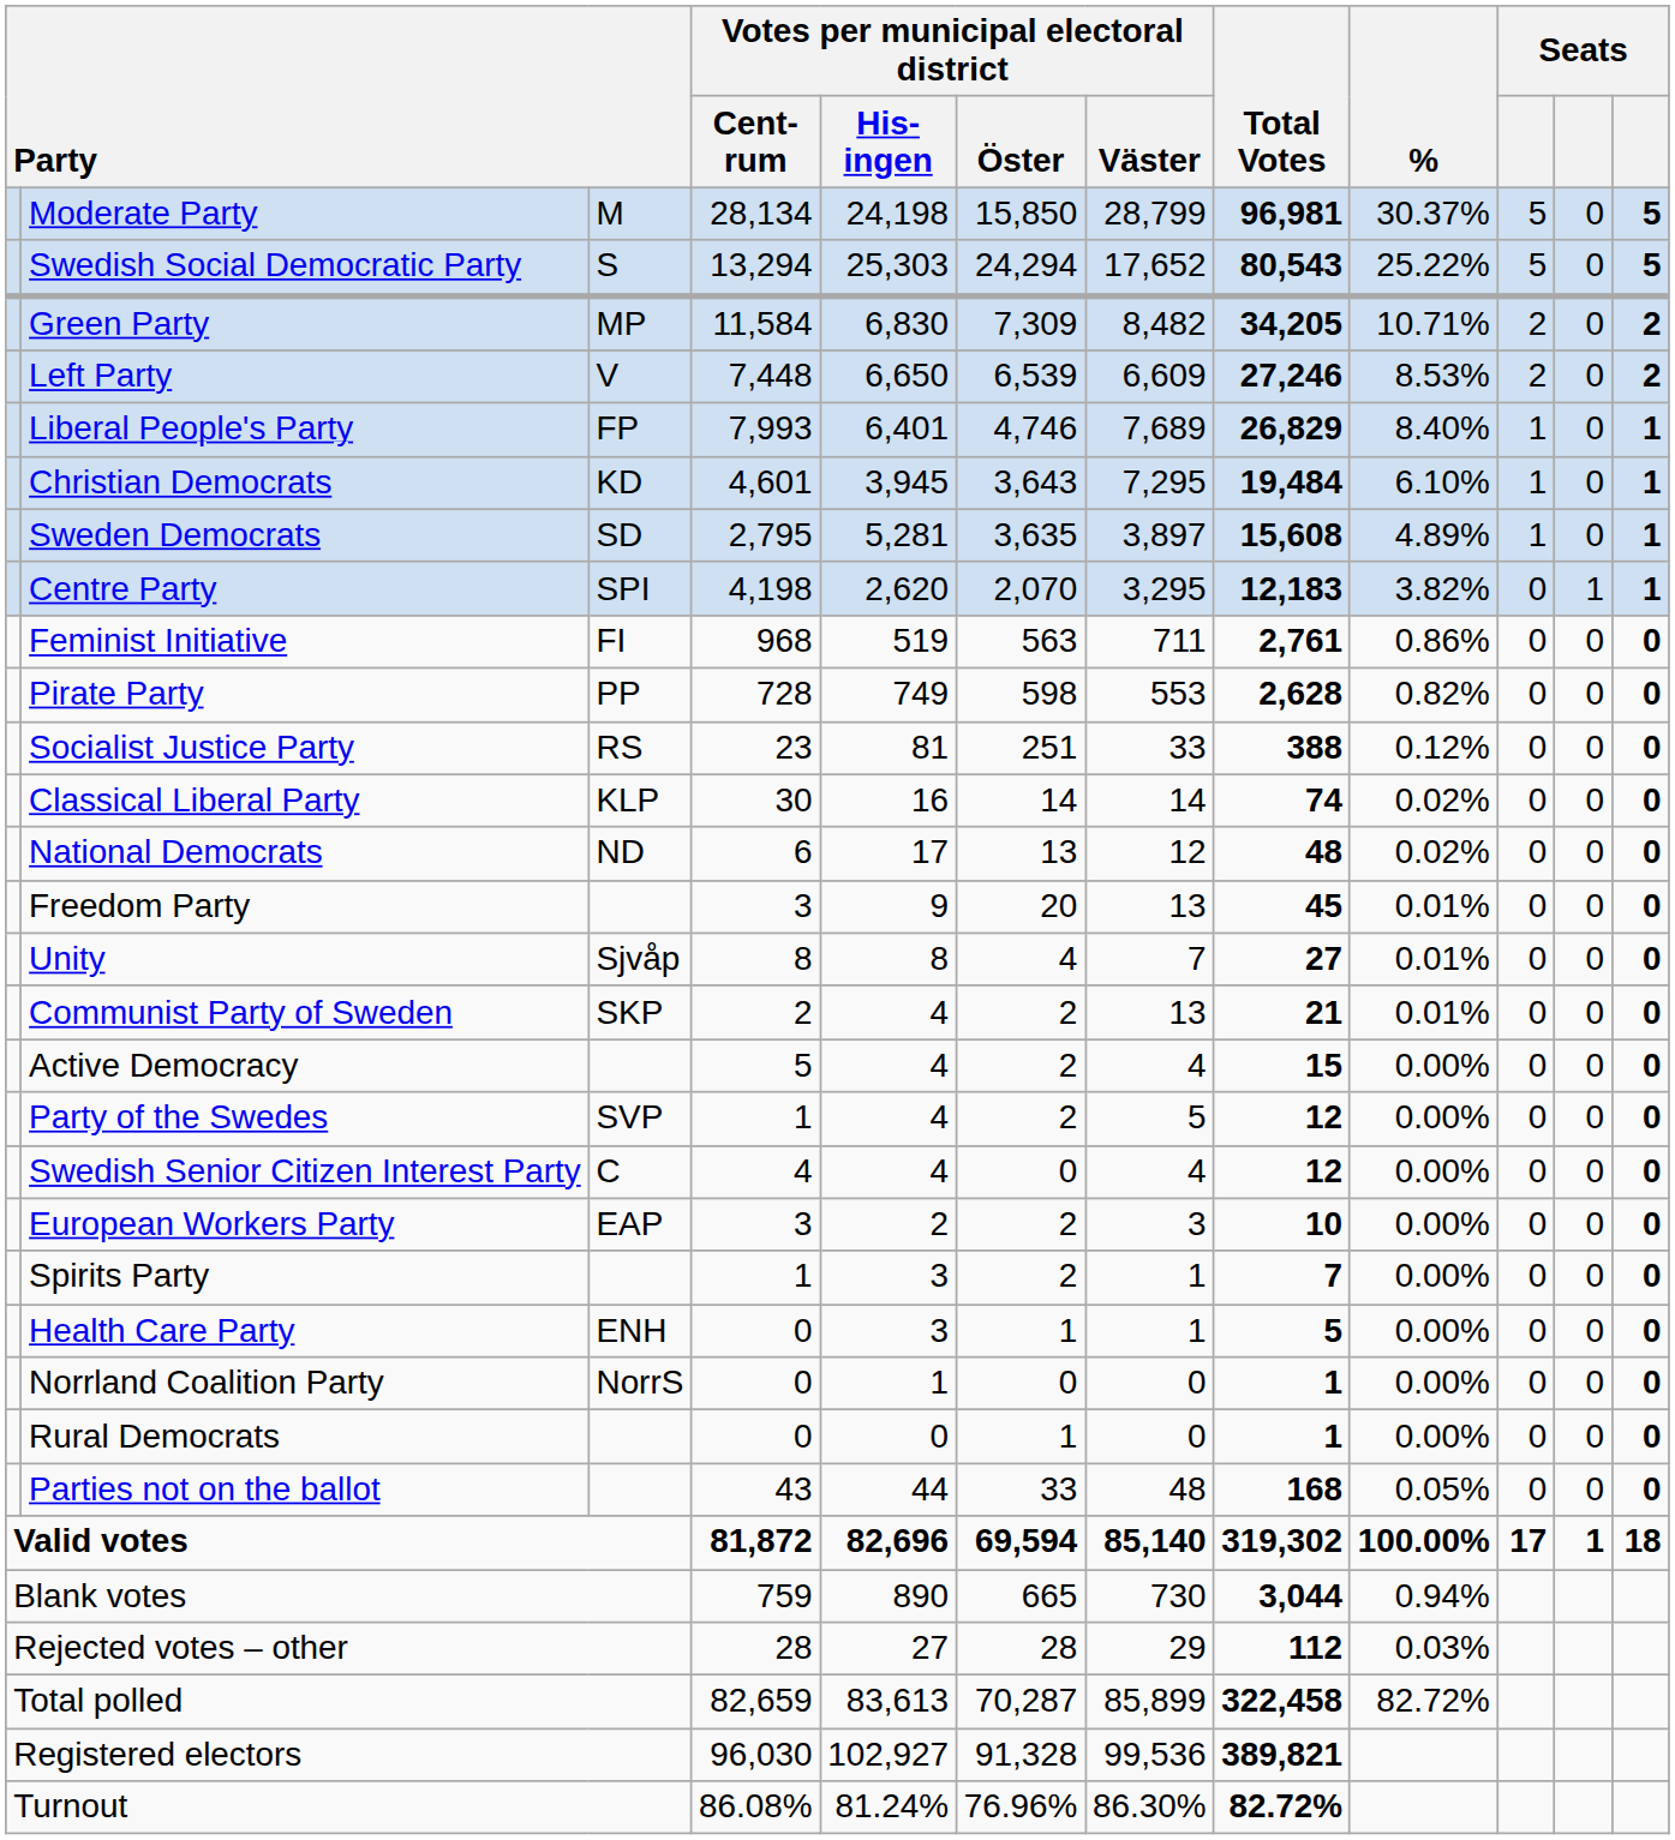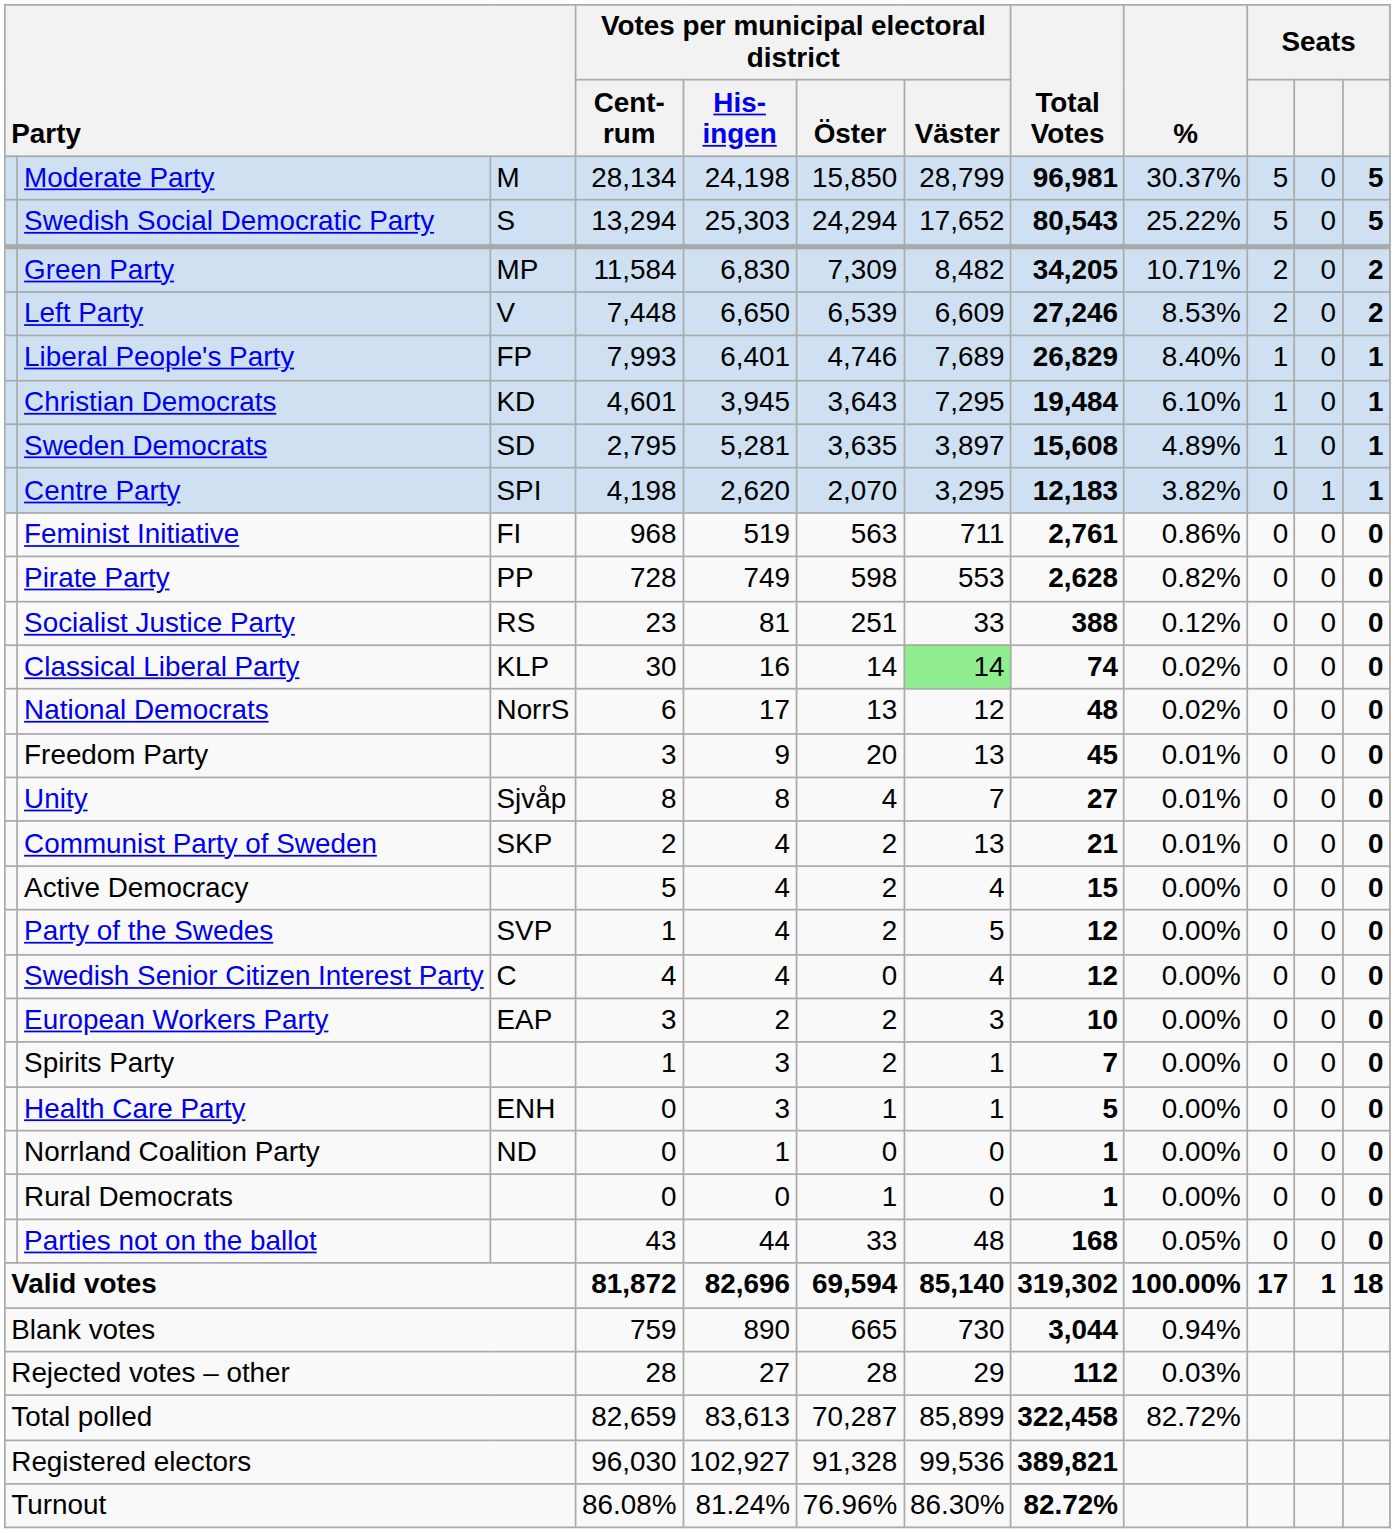 <table class="wikitable" border="1" style="text-align:right;">
 <tr>
 <th style="text-align:left;" valign=bottom rowspan=2 colspan=3>Party</th>
 <th colspan=4>Votes per municipal electoral district</th>
 <th align=center valign=bottom rowspan=2 width="50">Total Votes</th>
 <th align=center valign=bottom rowspan=2 width="50">%</th>
 <th colspan=3>Seats</th>
 </tr>
 <tr>
 <th align=center valign=bottom width="50">Cent- rum</th>
 <th align=center valign=bottom width="50"><a href='#'>His- ingen</a></th>
 <th align=center valign=bottom width="50">Öster</th>
 <th align=center valign=bottom width="50">Väster</th>
 <th align=center valign=bottom width="20"><small></small></th>
 <th align=center valign=bottom width="20"><small><a href='#'></a></small></th>
 <th align=center valign=bottom width="20"><small></small></th>
 </tr>
 <tr style="background:#CEE0F2;">
 <td></td>
 <td align=left><a href='#'>Moderate Party</a></td>
 <td align=left>M</td>
 <td>28,134</td>
 <td>24,198</td>
 <td>15,850</td>
 <td>28,799</td>
 <td><strong>96,981</strong></td>
 <td>30.37%</td>
 <td>5</td>
 <td>0</td>
 <td><strong>5</strong></td>
 </tr>
 <tr style="background:#CEE0F2;">
 <td></td>
 <td align=left style="white-space: nowrap;"><a href='#'>Swedish Social Democratic Party</a></td>
 <td align=left>S</td>
 <td>13,294</td>
 <td>25,303</td>
 <td>24,294</td>
 <td>17,652</td>
 <td><strong>80,543</strong></td>
 <td>25.22%</td>
 <td>5</td>
 <td>0</td>
 <td><strong>5</strong></td>
 </tr>
 <tr style="background:#CEE0F2; border-top:3px solid darkgray;">
 <td></td>
 <td align=left><a href='#'>Green Party</a></td>
 <td align=left>MP</td>
 <td>11,584</td>
 <td>6,830</td>
 <td>7,309</td>
 <td>8,482</td>
 <td><strong>34,205</strong></td>
 <td>10.71%</td>
 <td>2</td>
 <td>0</td>
 <td><strong>2</strong></td>
 </tr>
 <tr style="background:#CEE0F2;">
 <td></td>
 <td align=left><a href='#'>Left Party</a></td>
 <td align=left>V</td>
 <td>7,448</td>
 <td>6,650</td>
 <td>6,539</td>
 <td>6,609</td>
 <td><strong>27,246</strong></td>
 <td>8.53%</td>
 <td>2</td>
 <td>0</td>
 <td><strong>2</strong></td>
 </tr>
 <tr style="background:#CEE0F2;">
 <td></td>
 <td align=left><a href='#'>Liberal People's Party</a></td>
 <td align=left>FP</td>
 <td>7,993</td>
 <td>6,401</td>
 <td>4,746</td>
 <td>7,689</td>
 <td><strong>26,829</strong></td>
 <td>8.40%</td>
 <td>1</td>
 <td>0</td>
 <td><strong>1</strong></td>
 </tr>
 <tr style="background:#CEE0F2;">
 <td></td>
 <td align=left><a href='#'>Christian Democrats</a></td>
 <td align=left>KD</td>
 <td>4,601</td>
 <td>3,945</td>
 <td>3,643</td>
 <td>7,295</td>
 <td><strong>19,484</strong></td>
 <td>6.10%</td>
 <td>1</td>
 <td>0</td>
 <td><strong>1</strong></td>
 </tr>
 <tr style="background:#CEE0F2;">
 <td></td>
 <td align=left><a href='#'>Sweden Democrats</a></td>
 <td align=left>SD</td>
 <td>2,795</td>
 <td>5,281</td>
 <td>3,635</td>
 <td>3,897</td>
 <td><strong>15,608</strong></td>
 <td>4.89%</td>
 <td>1</td>
 <td>0</td>
 <td><strong>1</strong></td>
 </tr>
 <tr style="background:#CEE0F2;">
 <td></td>
 <td align=left><a href='#'>Centre Party</a></td>
 <td align=left>SPI</td>
 <td>4,198</td>
 <td>2,620</td>
 <td>2,070</td>
 <td>3,295</td>
 <td><strong>12,183</strong></td>
 <td>3.82%</td>
 <td>0</td>
 <td>1</td>
 <td><strong>1</strong></td>
 </tr>
 <tr>
 <td></td>
 <td align=left><a href='#'>Feminist Initiative</a></td>
 <td align=left>FI</td>
 <td>968</td>
 <td>519</td>
 <td>563</td>
 <td>711</td>
 <td><strong>2,761</strong></td>
 <td>0.86%</td>
 <td>0</td>
 <td>0</td>
 <td><strong>0</strong></td>
 </tr>
 <tr>
 <td></td>
 <td align=left><a href='#'>Pirate Party</a></td>
 <td align=left>PP</td>
 <td>728</td>
 <td>749</td>
 <td>598</td>
 <td>553</td>
 <td><strong>2,628</strong></td>
 <td>0.82%</td>
 <td>0</td>
 <td>0</td>
 <td><strong>0</strong></td>
 </tr>
 <tr>
 <td></td>
 <td align=left><a href='#'>Socialist Justice Party</a></td>
 <td align=left>RS</td>
 <td>23</td>
 <td>81</td>
 <td>251</td>
 <td>33</td>
 <td><strong>388</strong></td>
 <td>0.12%</td>
 <td>0</td>
 <td>0</td>
 <td><strong>0</strong></td>
 </tr>
 <tr>
 <td></td>
 <td align=left><a href='#'>Classical Liberal Party</a></td>
 <td align=left>KLP</td>
 <td>30</td>
 <td>16</td>
 <td>14</td>
-<td>14</td>
+<td style="background: lightgreen;">14</td>
 <td><strong>74</strong></td>
 <td>0.02%</td>
 <td>0</td>
 <td>0</td>
 <td><strong>0</strong></td>
 </tr>
 <tr>
 <td></td>
 <td align=left><a href='#'>National Democrats</a></td>
-<td align=left>ND</td>
+<td align=left>NorrS</td>
 <td>6</td>
 <td>17</td>
 <td>13</td>
 <td>12</td>
 <td><strong>48</strong></td>
 <td>0.02%</td>
 <td>0</td>
 <td>0</td>
 <td><strong>0</strong></td>
 </tr>
 <tr>
 <td></td>
 <td align=left>Freedom Party</td>
 <td></td>
 <td>3</td>
 <td>9</td>
 <td>20</td>
 <td>13</td>
 <td><strong>45</strong></td>
 <td>0.01%</td>
 <td>0</td>
 <td>0</td>
 <td><strong>0</strong></td>
 </tr>
 <tr>
 <td></td>
 <td align=left><a href='#'>Unity</a></td>
 <td align=left>Sjvåp</td>
 <td>8</td>
 <td>8</td>
 <td>4</td>
 <td>7</td>
 <td><strong>27</strong></td>
 <td>0.01%</td>
 <td>0</td>
 <td>0</td>
 <td><strong>0</strong></td>
 </tr>
 <tr>
 <td></td>
 <td align=left><a href='#'>Communist Party of Sweden</a></td>
 <td align=left>SKP</td>
 <td>2</td>
 <td>4</td>
 <td>2</td>
 <td>13</td>
 <td><strong>21</strong></td>
 <td>0.01%</td>
 <td>0</td>
 <td>0</td>
 <td><strong>0</strong></td>
 </tr>
 <tr>
 <td></td>
 <td align=left>Active Democracy</td>
 <td></td>
 <td>5</td>
 <td>4</td>
 <td>2</td>
 <td>4</td>
 <td><strong>15</strong></td>
 <td>0.00%</td>
 <td>0</td>
 <td>0</td>
 <td><strong>0</strong></td>
 </tr>
 <tr>
 <td></td>
 <td align=left><a href='#'>Party of the Swedes</a></td>
 <td align=left>SVP</td>
 <td>1</td>
 <td>4</td>
 <td>2</td>
 <td>5</td>
 <td><strong>12</strong></td>
 <td>0.00%</td>
 <td>0</td>
 <td>0</td>
 <td><strong>0</strong></td>
 </tr>
 <tr>
 <td></td>
 <td align=left><a href='#'>Swedish Senior Citizen Interest Party</a></td>
 <td align=left>C</td>
 <td>4</td>
 <td>4</td>
 <td>0</td>
 <td>4</td>
 <td><strong>12</strong></td>
 <td>0.00%</td>
 <td>0</td>
 <td>0</td>
 <td><strong>0</strong></td>
 </tr>
 <tr>
 <td></td>
 <td align=left><a href='#'>European Workers Party</a></td>
 <td align=left>EAP</td>
 <td>3</td>
 <td>2</td>
 <td>2</td>
 <td>3</td>
 <td><strong>10</strong></td>
 <td>0.00%</td>
 <td>0</td>
 <td>0</td>
 <td><strong>0</strong></td>
 </tr>
 <tr>
 <td></td>
 <td align=left>Spirits Party</td>
 <td></td>
 <td>1</td>
 <td>3</td>
 <td>2</td>
 <td>1</td>
 <td><strong>7</strong></td>
 <td>0.00%</td>
 <td>0</td>
 <td>0</td>
 <td><strong>0</strong></td>
 </tr>
 <tr>
 <td></td>
 <td align=left><a href='#'>Health Care Party</a></td>
 <td align=left>ENH</td>
 <td>0</td>
 <td>3</td>
 <td>1</td>
 <td>1</td>
 <td><strong>5</strong></td>
 <td>0.00%</td>
 <td>0</td>
 <td>0</td>
 <td><strong>0</strong></td>
 </tr>
 <tr>
 <td></td>
 <td align=left>Norrland Coalition Party</td>
-<td align=left>NorrS</td>
+<td align=left>ND</td>
 <td>0</td>
 <td>1</td>
 <td>0</td>
 <td>0</td>
 <td><strong>1</strong></td>
 <td>0.00%</td>
 <td>0</td>
 <td>0</td>
 <td><strong>0</strong></td>
 </tr>
 <tr>
 <td></td>
 <td align=left>Rural Democrats</td>
 <td></td>
 <td>0</td>
 <td>0</td>
 <td>1</td>
 <td>0</td>
 <td><strong>1</strong></td>
 <td>0.00%</td>
 <td>0</td>
 <td>0</td>
 <td><strong>0</strong></td>
 </tr>
 <tr>
 <td></td>
 <td align=left><a href='#'>Parties not on the ballot</a></td>
 <td></td>
 <td>43</td>
 <td>44</td>
 <td>33</td>
 <td>48</td>
 <td><strong>168</strong></td>
 <td>0.05%</td>
 <td>0</td>
 <td>0</td>
 <td><strong>0</strong></td>
 </tr>
 <tr style="font-weight:bold">
 <td align=left colspan=3>Valid votes</td>
 <td>81,872</td>
 <td>82,696</td>
 <td>69,594</td>
 <td>85,140</td>
 <td>319,302</td>
 <td>100.00%</td>
 <td>17</td>
 <td>1</td>
 <td>18</td>
 </tr>
 <tr>
 <td align=left colspan=3>Blank votes</td>
 <td>759</td>
 <td>890</td>
 <td>665</td>
 <td>730</td>
 <td><strong>3,044</strong></td>
 <td>0.94%</td>
 <td></td>
 <td></td>
 <td></td>
 </tr>
 <tr>
 <td align=left colspan=3>Rejected votes – other</td>
 <td>28</td>
 <td>27</td>
 <td>28</td>
 <td>29</td>
 <td><strong>112</strong></td>
 <td>0.03%</td>
 <td></td>
 <td></td>
 <td></td>
 </tr>
 <tr>
 <td align=left colspan=3>Total polled</td>
 <td>82,659</td>
 <td>83,613</td>
 <td>70,287</td>
 <td>85,899</td>
 <td><strong>322,458</strong></td>
 <td>82.72%</td>
 <td></td>
 <td></td>
 <td></td>
 </tr>
 <tr>
 <td align=left colspan=3>Registered electors</td>
 <td>96,030</td>
 <td>102,927</td>
 <td>91,328</td>
 <td>99,536</td>
 <td><strong>389,821</strong></td>
 <td></td>
 <td></td>
 <td></td>
 <td></td>
 </tr>
 <tr>
 <td align=left colspan=3>Turnout</td>
 <td>86.08%</td>
 <td>81.24%</td>
 <td>76.96%</td>
 <td>86.30%</td>
 <td><strong>82.72%</strong></td>
 <td></td>
 <td></td>
 <td></td>
 <td></td>
 </tr>
 </table>
